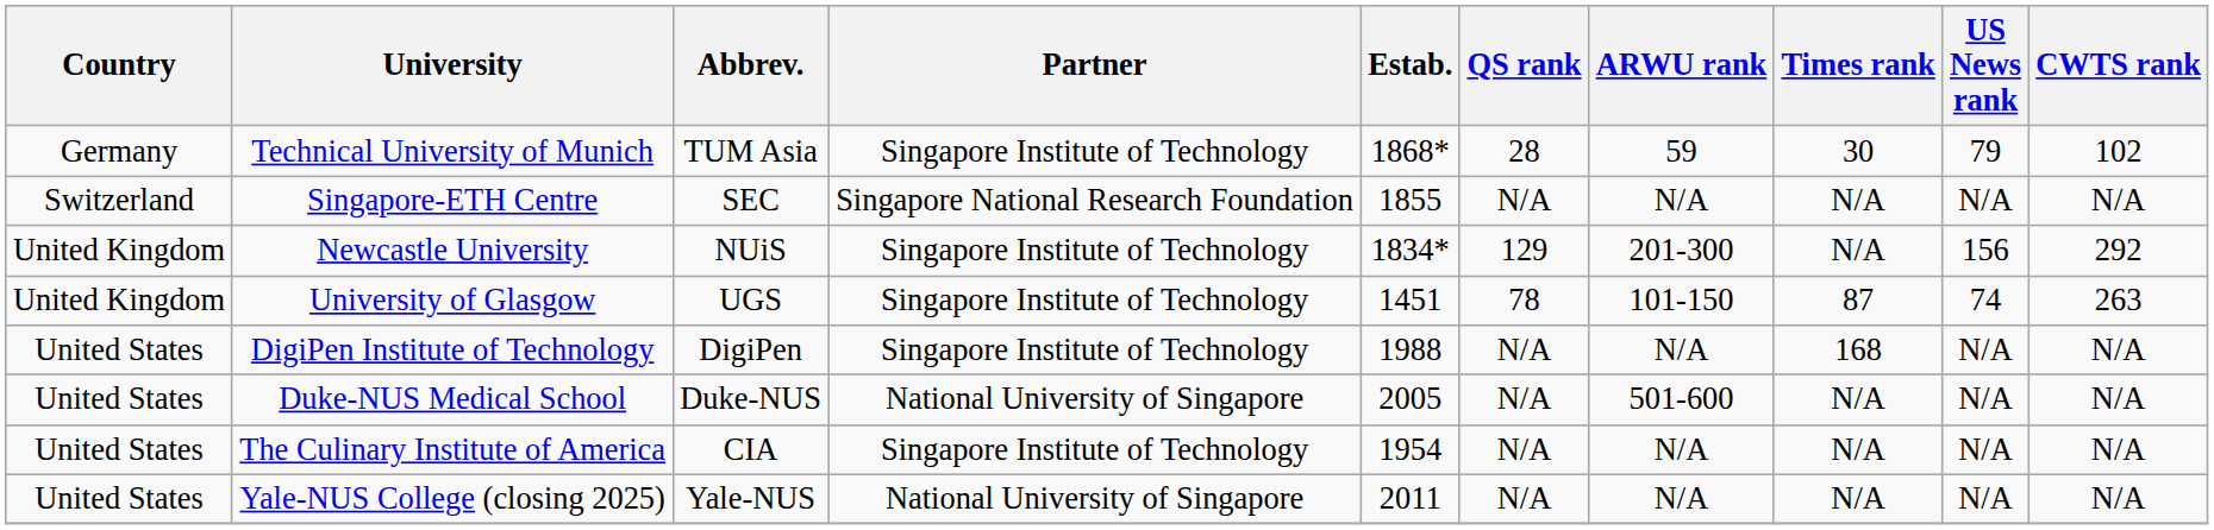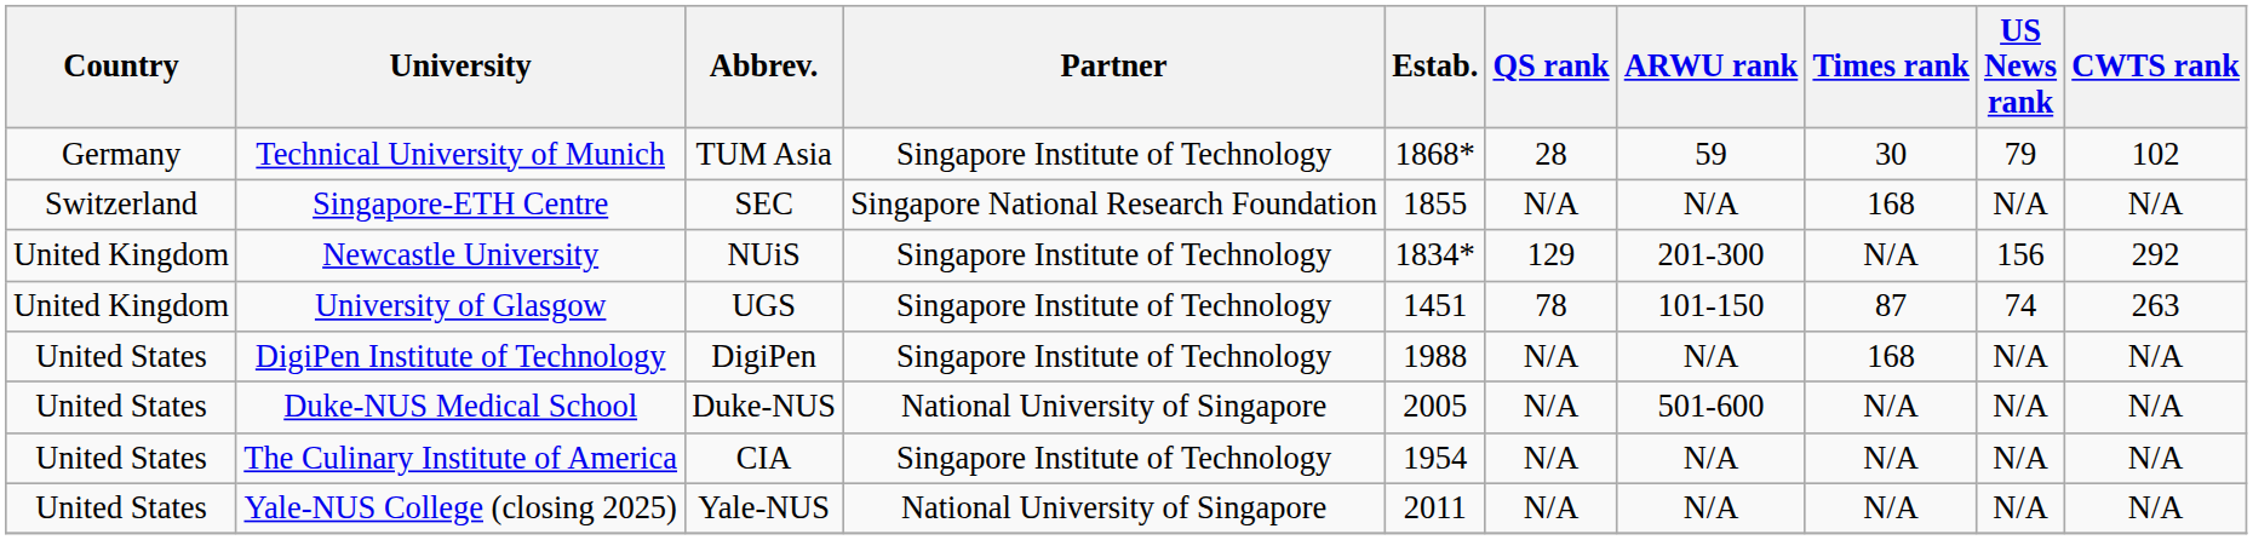 <table class="wikitable sortable">
 <tr>
 <th>Country</th>
 <th scope="col">University</th>
 <th>Abbrev.</th>
 <th>Partner</th>
 <th scope="col">Estab.</th>
 <th data-sort-type="number"><a href='#'>QS rank</a></th>
 <th data-sort-type="number"><a href='#'>ARWU rank</a></th>
 <th data-sort-type="number"><a href='#'>Times rank</a></th>
 <th data-sort-type="number"><a href='#'>US<br>News<br>rank</a></th>
 <th data-sort-type="number"><a href='#'>CWTS rank</a><br></th>
 </tr>
 <tr>
 <td align="center">Germany</td>
 <td align="center"><a href='#'>Technical University of Munich</a></td>
 <td align="center">TUM Asia</td>
 <td align="center">Singapore Institute of Technology</td>
 <td align="center">1868*</td>
 <td align="center">28</td>
 <td align="center">59</td>
 <td align="center">30</td>
 <td align="center">79</td>
 <td align="center">102</td>
 </tr>
 <tr>
 <td align="center">Switzerland</td>
 <td align="center"><a href='#'>Singapore-ETH Centre</a></td>
 <td align="center">SEC</td>
 <td align="center">Singapore National Research Foundation</td>
 <td align="center">1855</td>
 <td align="center">N/A</td>
 <td align="center">N/A</td>
-<td align="center">N/A</td>
+<td align="center">168</td>
 <td align="center">N/A</td>
 <td align="center">N/A</td>
 </tr>
 <tr>
 <td align="center">United Kingdom</td>
 <td align="center"><a href='#'>Newcastle University</a></td>
 <td align="center">NUiS</td>
 <td align="center">Singapore Institute of Technology</td>
 <td align="center">1834*</td>
 <td align="center">129</td>
 <td align="center">201-300</td>
 <td align="center" data-sort-value="100000">N/A</td>
 <td align="center">156</td>
 <td align="center">292</td>
 </tr>
 <tr>
 <td align="center">United Kingdom</td>
 <td align="center"><a href='#'>University of Glasgow</a></td>
 <td align="center">UGS</td>
 <td align="center">Singapore Institute of Technology</td>
 <td align="center">1451</td>
 <td align="center">78</td>
 <td align="center">101-150</td>
 <td align="center">87</td>
 <td align="center">74</td>
 <td align="center">263</td>
 </tr>
 <tr>
 <td align="center">United States</td>
 <td align="center"><a href='#'>DigiPen Institute of Technology</a></td>
 <td align="center">DigiPen</td>
 <td align="center">Singapore Institute of Technology</td>
 <td align="center">1988</td>
 <td align="center" data-sort-value="100000">N/A</td>
 <td align="center" data-sort-value="100000">N/A</td>
 <td align="center">168</td>
 <td align="center" data-sort-value="100000">N/A</td>
 <td align="center" data-sort-value="100000">N/A</td>
 </tr>
 <tr>
 <td align="center">United States</td>
 <td align="center"><a href='#'>Duke-NUS Medical School</a></td>
 <td align="center">Duke-NUS</td>
 <td align="center">National University of Singapore</td>
 <td align="center">2005</td>
 <td align="center" data-sort-value="100000">N/A</td>
 <td align="center">501-600</td>
 <td align="center" data-sort-value="100000">N/A</td>
 <td align="center" data-sort-value="100000">N/A</td>
 <td align="center" data-sort-value="100000">N/A</td>
 </tr>
 <tr>
 <td align="center">United States</td>
 <td align="center"><a href='#'>The Culinary Institute of America</a></td>
 <td align="center">CIA</td>
 <td align="center">Singapore Institute of Technology</td>
 <td align="center">1954</td>
 <td align="center" data-sort-value="100000">N/A</td>
 <td align="center" data-sort-value="100000">N/A</td>
 <td align="center" data-sort-value="100000">N/A</td>
 <td align="center" data-sort-value="100000">N/A</td>
 <td align="center" data-sort-value="100000">N/A</td>
 </tr>
 <tr>
 <td align="center">United States</td>
 <td align="center"><a href='#'>Yale-NUS College</a> (closing 2025)</td>
 <td align="center">Yale-NUS</td>
 <td align="center">National University of Singapore</td>
 <td align="center">2011</td>
 <td align="center" data-sort-value="100000">N/A</td>
 <td align="center" data-sort-value="100000">N/A</td>
 <td align="center" data-sort-value="100000">N/A</td>
 <td align="center" data-sort-value="100000">N/A</td>
 <td align="center" data-sort-value="100000">N/A</td>
 </tr>
 <tr>
 </tr>
 </table>
